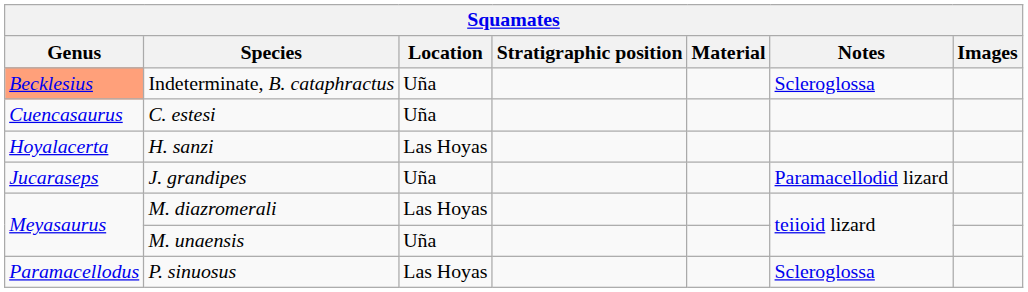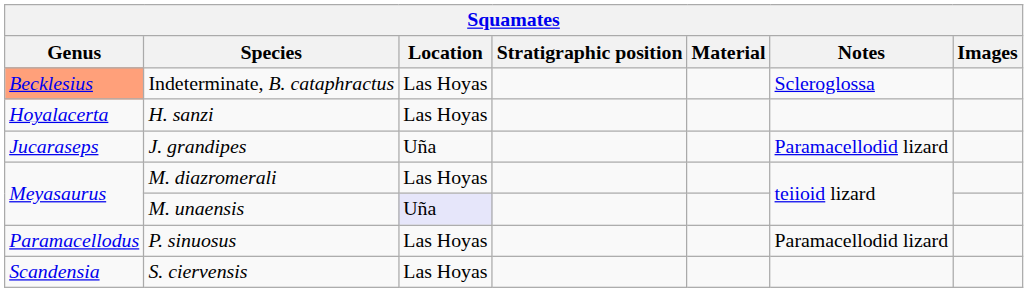 <table class="wikitable" align="center">
 <tr>
 <th colspan="7" align="center"><a href='#'>Squamates</a></th>
 </tr>
 <tr>
 <th>Genus</th>
 <th>Species</th>
 <th>Location</th>
 <th>Stratigraphic position</th>
 <th>Material</th>
 <th>Notes</th>
 <th>Images</th>
 </tr>
 <tr>
 <td style="background: lightsalmon;"><em><a href='#'>Becklesius</a></em></td>
 <td>Indeterminate, <em>B. cataphractus</em></td>
-<td>Uña</td>
+<td>Las Hoyas</td>
 <td></td>
 <td></td>
 <td><a href='#'>Scleroglossa</a></td>
-<td></td>
-</tr>
-<tr>
-<td><em><a href='#'>Cuencasaurus</a></em></td>
-<td><em>C. estesi</em></td>
-<td>Uña</td>
-<td></td>
-<td></td>
-<td></td>
 <td></td>
 </tr>
 <tr>
 <td><em><a href='#'>Hoyalacerta</a></em></td>
 <td><em>H. sanzi</em></td>
 <td>Las Hoyas</td>
 <td></td>
 <td></td>
 <td></td>
 <td></td>
 </tr>
 <tr>
 <td><em><a href='#'>Jucaraseps</a></em></td>
 <td><em>J. grandipes</em></td>
 <td>Uña</td>
 <td></td>
 <td></td>
 <td><a href='#'>Paramacellodid</a> lizard</td>
 <td></td>
 </tr>
 <tr>
 <td rowspan="2"><em><a href='#'>Meyasaurus</a></em></td>
 <td><em>M. diazromerali</em></td>
 <td>Las Hoyas</td>
 <td></td>
 <td></td>
 <td rowspan="2"><a href='#'>teiioid</a> lizard</td>
 <td></td>
 </tr>
 <tr>
 <td><em>M. unaensis</em></td>
-<td>Uña</td>
+<td style="background: lavender;">Uña</td>
 <td></td>
 <td></td>
 <td></td>
 </tr>
 <tr>
 <td><em><a href='#'>Paramacellodus</a></em></td>
 <td><em>P. sinuosus</em></td>
 <td>Las Hoyas</td>
 <td></td>
 <td></td>
-<td><a href='#'>Scleroglossa</a></td>
+<td>Paramacellodid lizard</td>
+<td></td>
+</tr>
+<tr>
+<td><em><a href='#'>Scandensia</a></em></td>
+<td><em>S. ciervensis</em></td>
+<td>Las Hoyas</td>
+<td></td>
+<td></td>
+<td></td>
 <td></td>
 </tr>
 </table>
